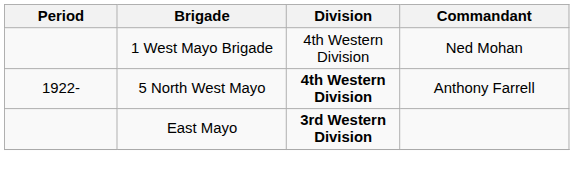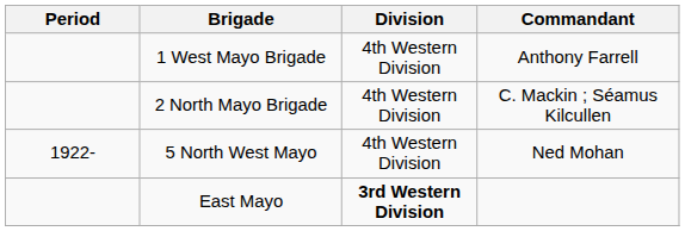 <table class="wikitable sortable" style="text-align:right">
 <tr>
 <th width=20%>Period</th>
 <th width=30%>Brigade</th>
 <th width=20%>Division</th>
 <th width=30%>Commandant</th>
 </tr>
 <tr>
 <td align="center"></td>
 <td align="center">1 West Mayo Brigade</td>
 <td align="center">4th  Western Division</td>
-<td align="center">Ned Mohan</td>
+<td align="center">Anthony Farrell</td>
+</tr>
+<tr>
+<td align="center"></td>
+<td align="center">2 North Mayo Brigade</td>
+<td align="center">4th  Western Division</td>
+<td align="center">C. Mackin ; Séamus Kilcullen</td>
 </tr>
 <tr>
 <td align="center">1922-</td>
 <td align="center">5 North West Mayo</td>
-<td align="center"><strong>4th  Western Division</strong></td>
-<td align="center">Anthony Farrell</td>
+<td align="center">4th  Western Division</td>
+<td align="center">Ned Mohan</td>
 </tr>
 <tr>
 <td align="center"></td>
 <td align="center">East Mayo</td>
 <td align="center"><strong>3rd Western Division</strong></td>
 <td align="center"></td>
 </tr>
 <tr>
 </tr>
 </table>
